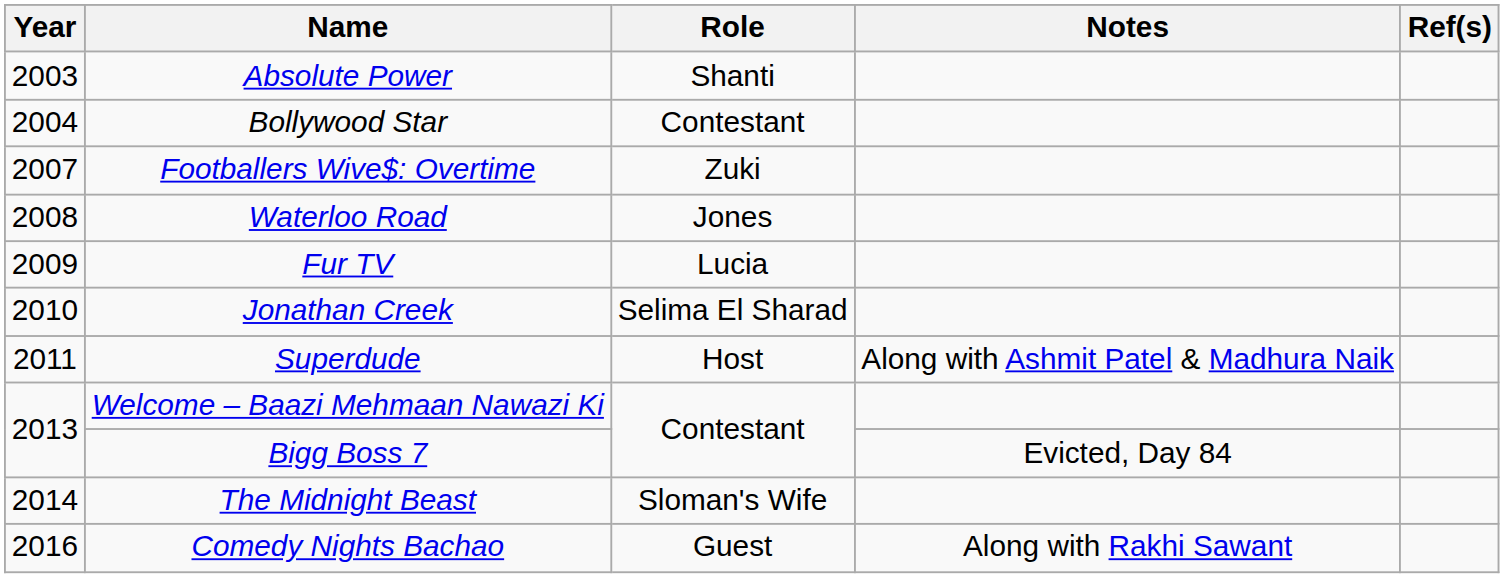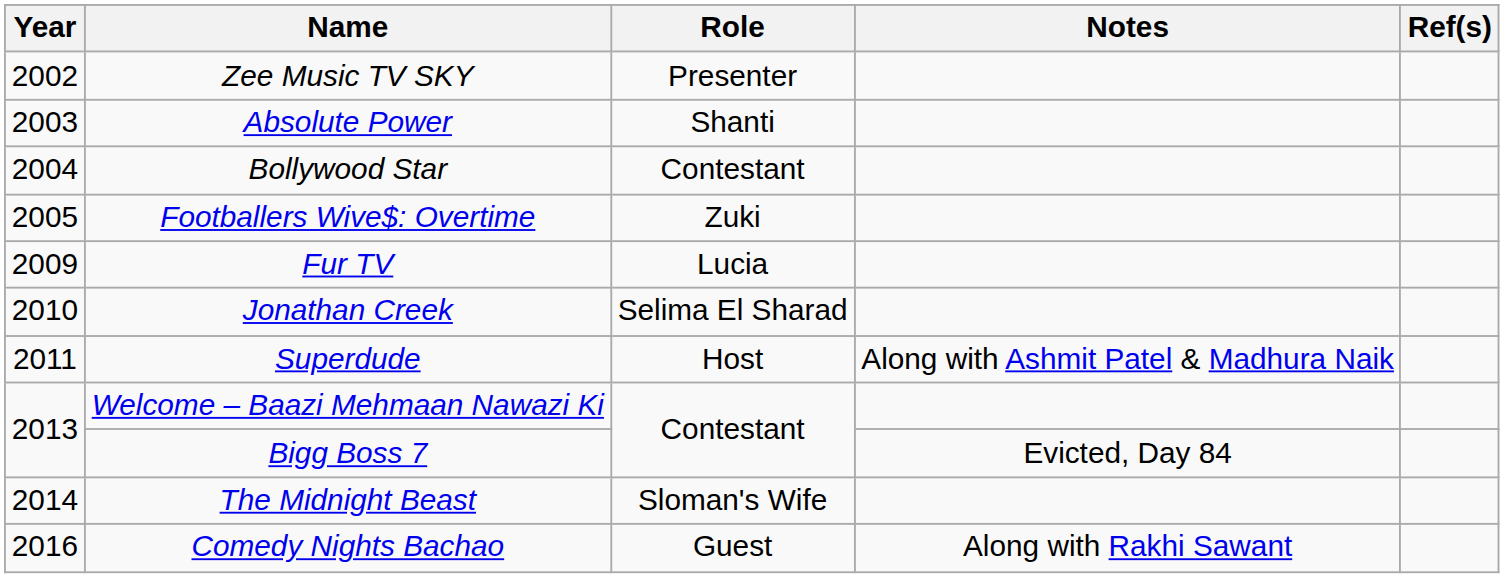 <table class="wikitable" style="text-align:center;">
 <tr>
 <th>Year</th>
 <th>Name</th>
 <th>Role</th>
 <th>Notes</th>
 <th>Ref(s)</th>
+</tr>
+<tr>
+<td>2002</td>
+<td><em>Zee Music TV SKY</em></td>
+<td>Presenter</td>
+<td></td>
+<td style="text-align:center;"></td>
 </tr>
 <tr>
 <td>2003</td>
 <td><em><a href='#'>Absolute Power</a></em></td>
 <td>Shanti</td>
 <td></td>
 <td style="text-align:center;"></td>
 </tr>
 <tr>
 <td>2004</td>
 <td><em>Bollywood Star</em></td>
 <td>Contestant</td>
 <td></td>
 <td style="text-align:center;"></td>
 </tr>
 <tr>
-<td>2007</td>
+<td>2005</td>
 <td><em><a href='#'>Footballers Wive$: Overtime</a></em></td>
 <td>Zuki</td>
-<td></td>
-<td style="text-align:center;"></td>
-</tr>
-<tr>
-<td>2008</td>
-<td><em><a href='#'>Waterloo Road</a></em></td>
-<td>Jones</td>
 <td></td>
 <td style="text-align:center;"></td>
 </tr>
 <tr>
 <td>2009</td>
 <td><em><a href='#'>Fur TV</a></em></td>
 <td>Lucia</td>
 <td></td>
 <td style="text-align:center;"></td>
 </tr>
 <tr>
 <td>2010</td>
 <td><em><a href='#'>Jonathan Creek</a></em></td>
 <td>Selima El Sharad</td>
 <td></td>
 <td style="text-align:center;"></td>
 </tr>
 <tr>
 <td>2011</td>
 <td><em><a href='#'>Superdude</a></em></td>
 <td>Host</td>
 <td>Along with <a href='#'>Ashmit Patel</a> & <a href='#'>Madhura Naik</a></td>
 <td style="text-align:center;"></td>
 </tr>
 <tr>
 <td rowspan="2">2013</td>
 <td><em><a href='#'>Welcome – Baazi Mehmaan Nawazi Ki</a></em></td>
 <td rowspan="2">Contestant</td>
 <td></td>
 <td style="text-align:center;"></td>
 </tr>
 <tr>
 <td><em><a href='#'>Bigg Boss 7</a></em></td>
 <td>Evicted, Day 84</td>
 <td style="text-align:center;"></td>
 </tr>
 <tr>
 <td>2014</td>
 <td><em><a href='#'>The Midnight Beast</a></em></td>
 <td>Sloman's Wife</td>
 <td></td>
 <td style="text-align:center;"></td>
 </tr>
 <tr>
 <td>2016</td>
 <td><em><a href='#'>Comedy Nights Bachao</a></em></td>
 <td>Guest</td>
 <td>Along with <a href='#'>Rakhi Sawant</a></td>
 <td style="text-align:center;"></td>
 </tr>
 </table>
